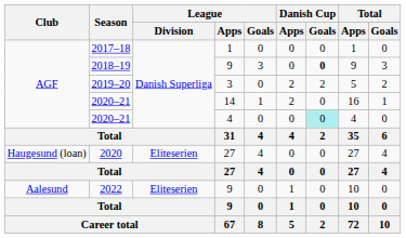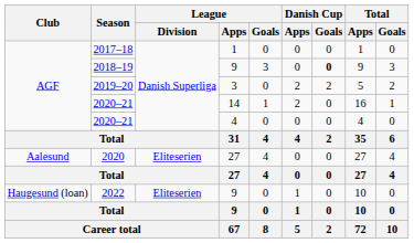 <table class="wikitable" style="text-align: center;">
 <tr>
 <th rowspan=2>Club</th>
 <th rowspan=2>Season</th>
 <th colspan=3>League</th>
 <th colspan=2>Danish Cup</th>
 <th colspan=2>Total</th>
 </tr>
 <tr>
 <th>Division</th>
 <th>Apps</th>
 <th>Goals</th>
 <th>Apps</th>
 <th>Goals</th>
 <th>Apps</th>
 <th>Goals</th>
 </tr>
 <tr>
 <td rowspan=5><a href='#'>AGF</a></td>
 <td><a href='#'>2017–18</a></td>
 <td rowspan=5><a href='#'>Danish Superliga</a></td>
 <td>1</td>
 <td>0</td>
 <td>0</td>
 <td>0</td>
 <td>1</td>
 <td>0</td>
 </tr>
 <tr>
 <td><a href='#'>2018–19</a></td>
 <td>9</td>
 <td>3</td>
 <td>0</td>
 <td><strong>0</strong></td>
 <td>9</td>
 <td>3</td>
 </tr>
 <tr>
 <td><a href='#'>2019–20</a></td>
 <td>3</td>
 <td>0</td>
 <td>2</td>
 <td>2</td>
 <td>5</td>
 <td>2</td>
 </tr>
 <tr>
 <td><a href='#'>2020–21</a></td>
 <td>14</td>
 <td>1</td>
 <td>2</td>
 <td>0</td>
 <td>16</td>
 <td>1</td>
 </tr>
 <tr>
 <td><a href='#'>2020–21</a></td>
 <td>4</td>
 <td>0</td>
 <td>0</td>
-<td style="background: paleturquoise;">0</td>
+<td>0</td>
 <td>4</td>
 <td>0</td>
 </tr>
 <tr>
 <th colspan=3>Total</th>
 <th>31</th>
 <th>4</th>
 <th>4</th>
 <th>2</th>
 <th>35</th>
 <th>6</th>
 </tr>
 <tr>
-<td rowspan=1><a href='#'>Haugesund</a> (loan)</td>
+<td rowspan=1><a href='#'>Aalesund</a></td>
 <td><a href='#'>2020</a></td>
 <td><a href='#'>Eliteserien</a></td>
 <td>27</td>
 <td>4</td>
 <td>0</td>
 <td>0</td>
 <td>27</td>
 <td>4</td>
 </tr>
 <tr>
 <th colspan=3>Total</th>
 <th>27</th>
 <th>4</th>
 <th>0</th>
 <th>0</th>
 <th>27</th>
 <th>4</th>
 </tr>
 <tr>
-<td rowspan=1><a href='#'>Aalesund</a></td>
+<td rowspan=1><a href='#'>Haugesund</a> (loan)</td>
 <td><a href='#'>2022</a></td>
 <td><a href='#'>Eliteserien</a></td>
 <td>9</td>
 <td>0</td>
 <td>1</td>
 <td>0</td>
 <td>10</td>
 <td>0</td>
 </tr>
 <tr>
 <th colspan=3>Total</th>
 <th>9</th>
 <th>0</th>
 <th>1</th>
 <th>0</th>
 <th>10</th>
 <th>0</th>
 </tr>
 <tr>
 <th colspan=3>Career total</th>
 <th>67</th>
 <th>8</th>
 <th>5</th>
 <th>2</th>
 <th>72</th>
 <th>10</th>
 </tr>
 </table>
